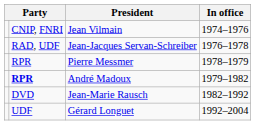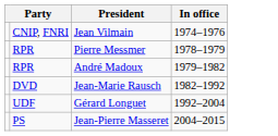 <table class="wikitable">
 <tr>
 <th colspan="2">Party</th>
 <th>President</th>
 <th>In office</th>
 </tr>
 <tr>
 <td></td>
 <td><a href='#'>CNIP</a>, <a href='#'>FNRI</a></td>
 <td><a href='#'>Jean Vilmain</a></td>
 <td>1974–1976</td>
 </tr>
 <tr>
 <td></td>
-<td><a href='#'>RAD</a>, <a href='#'>UDF</a></td>
-<td><a href='#'>Jean-Jacques Servan-Schreiber</a></td>
-<td>1976–1978</td>
-</tr>
-<tr>
-<td></td>
 <td><a href='#'>RPR</a></td>
 <td><a href='#'>Pierre Messmer</a></td>
 <td>1978–1979</td>
 </tr>
 <tr>
 <td></td>
-<td><strong><a href='#'>RPR</a></strong></td>
+<td><a href='#'>RPR</a></td>
 <td><a href='#'>André Madoux</a></td>
 <td>1979–1982</td>
 </tr>
 <tr>
 <td></td>
 <td><a href='#'>DVD</a></td>
 <td><a href='#'>Jean-Marie Rausch</a></td>
 <td>1982–1992</td>
 </tr>
 <tr>
 <td></td>
 <td><a href='#'>UDF</a></td>
 <td><a href='#'>Gérard Longuet</a></td>
 <td>1992–2004</td>
 </tr>
+<tr>
+<td></td>
+<td><a href='#'>PS</a></td>
+<td><a href='#'>Jean-Pierre Masseret</a></td>
+<td>2004–2015</td>
+</tr>
 </table>
